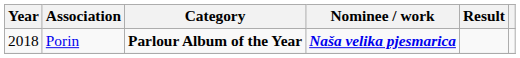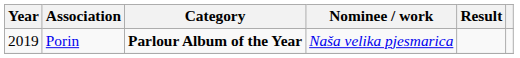 <table class="wikitable sortable">
 <tr>
 <th>Year</th>
 <th>Association</th>
 <th>Category</th>
 <th>Nominee / work</th>
 <th>Result</th>
 <th class="unsortable"></th>
 </tr>
 <tr>
-<td>2018</td>
+<td>2019</td>
 <td rowspan="1"><a href='#'>Porin</a></td>
 <td><strong>Parlour Album of the Year</strong></td>
-<td><strong><em><a href='#'>Naša velika pjesmarica</a></em></strong></td>
+<td><em><a href='#'>Naša velika pjesmarica</a></em></td>
 <td></td>
 <td></td>
 </tr>
 <tr>
 </tr>
 </table>
